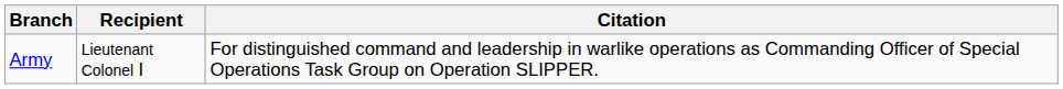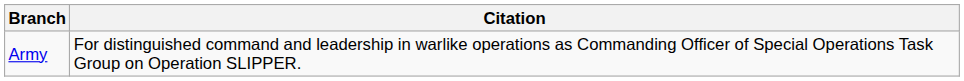 <table class="wikitable" style="font-size:95%;">
 <tr>
 <th>Branch</th>
-<th>Recipient</th>
 <th>Citation</th>
 </tr>
 <tr>
 <td rowspan="1"><a href='#'>Army</a></td>
-<td><small>Lieutenant Colonel</small> I</td>
 <td>For distinguished command and leadership in warlike operations as Commanding Officer of Special Operations Task Group on Operation SLIPPER.</td>
 </tr>
 </table>
